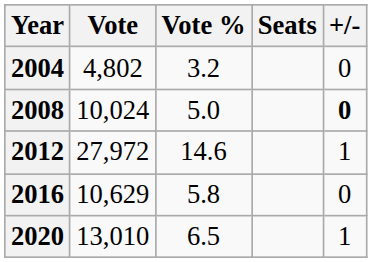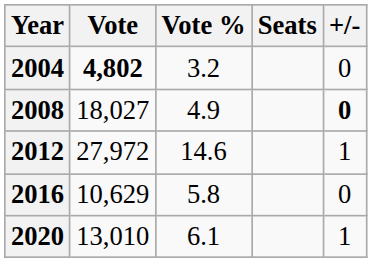 <table class="wikitable" style="text-align:center;">
 <tr>
 <th>Year</th>
 <th>Vote</th>
 <th>Vote %</th>
 <th>Seats</th>
 <th>+/-</th>
 </tr>
 <tr>
 <th>2004</th>
-<td>4,802</td>
+<td><strong>4,802</strong></td>
 <td>3.2</td>
 <td></td>
 <td> 0</td>
 </tr>
 <tr>
 <th>2008</th>
-<td>10,024</td>
-<td>5.0</td>
+<td>18,027</td>
+<td>4.9</td>
 <td></td>
 <td><strong> 0</strong></td>
 </tr>
 <tr>
 <th>2012</th>
 <td>27,972</td>
 <td>14.6</td>
 <td></td>
 <td> 1</td>
 </tr>
 <tr>
 <th>2016</th>
 <td>10,629</td>
 <td>5.8</td>
 <td></td>
 <td> 0</td>
 </tr>
 <tr>
 <th>2020</th>
 <td>13,010</td>
-<td>6.5</td>
+<td>6.1</td>
 <td></td>
 <td> 1</td>
 </tr>
 </table>
